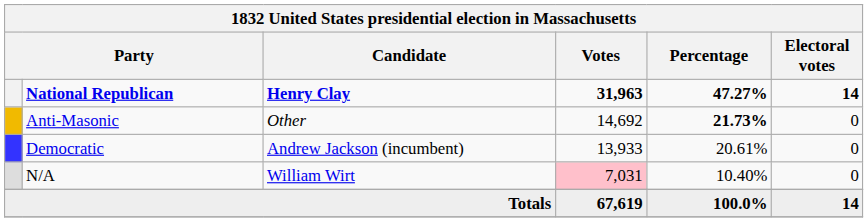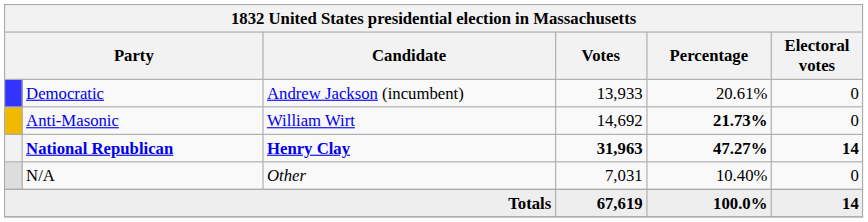 <table class="wikitable" style="font-size: 95%;">
 <tr>
 <th colspan="6">1832 United States presidential election in Massachusetts</th>
 </tr>
 <tr>
 <th colspan="2" style="width: 15em">Party</th>
 <th style="width: 17em">Candidate</th>
 <th style="width: 5em">Votes</th>
 <th style="width: 7em">Percentage</th>
 <th style="width: 5em">Electoral votes</th>
 </tr>
 <tr>
+<th style="background-color:#3333FF; width: 3px"></th>
+<td style="width: 130px"><a href='#'>Democratic</a></td>
+<td><a href='#'>Andrew Jackson</a> (incumbent)</td>
+<td align="right">13,933</td>
+<td align="right">20.61%</td>
+<td align="right">0</td>
+</tr>
+<tr>
+<th style="background-color:#F1BA00; width: 3px"></th>
+<td style="width: 130px"><a href='#'>Anti-Masonic</a></td>
+<td><a href='#'>William Wirt</a></td>
+<td align="right">14,692</td>
+<td align="right"><strong>21.73%</strong></td>
+<td align="right">0</td>
+</tr>
+<tr>
 <th></th>
 <td style="width: 130px"><strong><a href='#'>National Republican</a></strong></td>
 <td><strong><a href='#'>Henry Clay</a></strong></td>
 <td align="right"><strong>31,963</strong></td>
 <td align="right"><strong>47.27%</strong></td>
 <td align="right"><strong>14</strong></td>
 </tr>
 <tr>
-<th style="background-color:#F1BA00; width: 3px"></th>
-<td style="width: 130px"><a href='#'>Anti-Masonic</a></td>
-<td><em>Other</em></td>
-<td align="right">14,692</td>
-<td align="right"><strong>21.73%</strong></td>
-<td align="right">0</td>
-</tr>
-<tr>
-<th style="background-color:#3333FF; width: 3px"></th>
-<td style="width: 130px"><a href='#'>Democratic</a></td>
-<td><a href='#'>Andrew Jackson</a> (incumbent)</td>
-<td align="right">13,933</td>
-<td align="right">20.61%</td>
-<td align="right">0</td>
-</tr>
-<tr>
 <th style="background-color:#DDDDDD; width: 3px"></th>
 <td style="width: 130px">N/A</td>
-<td><a href='#'>William Wirt</a></td>
-<td align="right" style="background: pink;">7,031</td>
+<td><em>Other</em></td>
+<td align="right">7,031</td>
 <td align="right">10.40%</td>
 <td align="right">0</td>
 </tr>
 <tr>
 </tr>
 <tr bgcolor="#EEEEEE">
 <td colspan="3" align="right"><strong>Totals</strong></td>
 <td align="right"><strong>67,619</strong></td>
 <td align="right"><strong>100.0%</strong></td>
 <td align="right"><strong>14</strong></td>
 </tr>
 <tr>
 </tr>
 </table>
